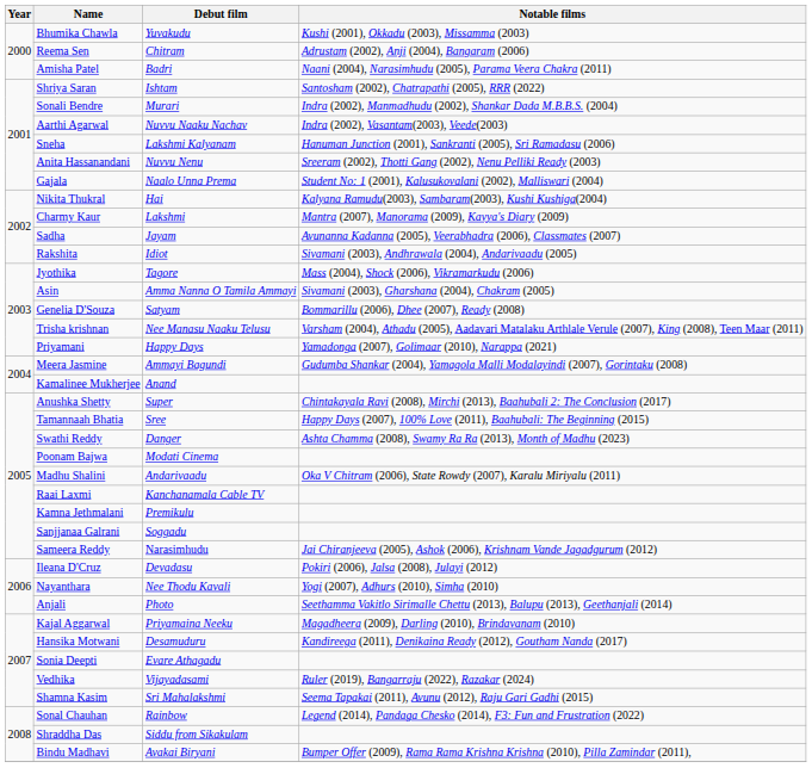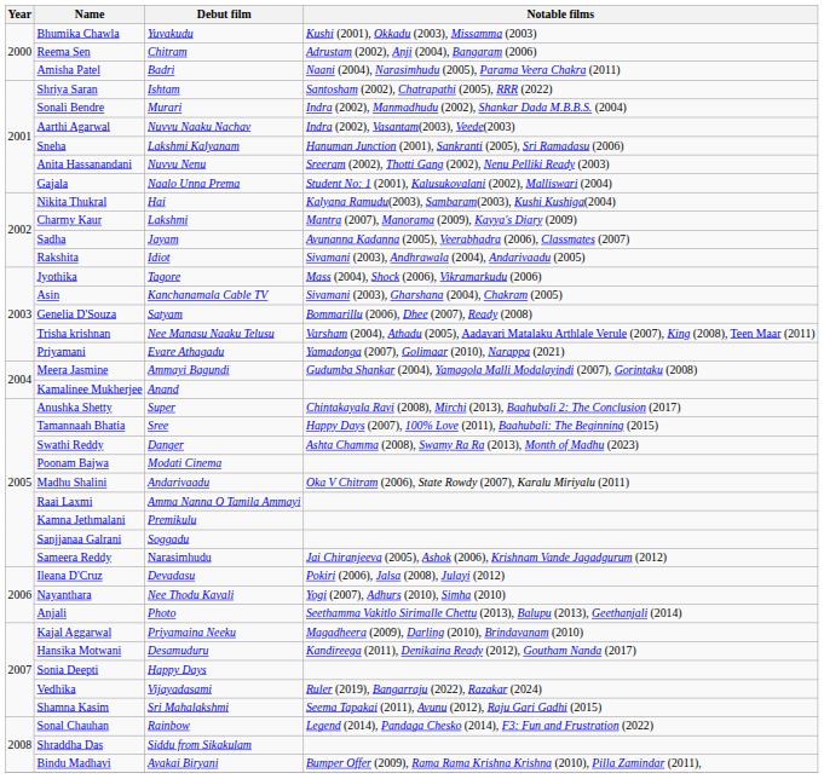 <table class="wikitable sortable">
 <tr>
 <th>Year</th>
 <th>Name</th>
 <th>Debut film</th>
 <th>Notable films</th>
 </tr>
 <tr>
 <td rowspan="3">2000</td>
 <td><a href='#'>Bhumika Chawla</a></td>
 <td><em><a href='#'>Yuvakudu</a></em></td>
 <td><em><a href='#'>Kushi</a></em> (2001), <em><a href='#'>Okkadu</a></em> (2003), <em><a href='#'>Missamma</a></em> (2003)</td>
 </tr>
 <tr>
 <td><a href='#'>Reema Sen</a></td>
 <td><em><a href='#'>Chitram</a></em></td>
 <td><em><a href='#'>Adrustam</a></em> (2002), <em><a href='#'>Anji</a></em> (2004), <em><a href='#'>Bangaram</a></em> (2006)</td>
 </tr>
 <tr>
 <td><a href='#'>Amisha Patel</a></td>
 <td><em><a href='#'>Badri</a></em></td>
 <td><em><a href='#'>Naani</a></em> (2004), <em><a href='#'>Narasimhudu</a></em> (2005), <em><a href='#'>Parama Veera Chakra</a></em> (2011)</td>
 </tr>
 <tr>
 <td rowspan="6">2001</td>
 <td><a href='#'>Shriya Saran</a></td>
 <td><em><a href='#'>Ishtam</a></em></td>
 <td><em><a href='#'>Santosham</a></em> (2002), <em><a href='#'>Chatrapathi</a></em> (2005), <em><a href='#'>RRR</a></em> (2022)</td>
 </tr>
 <tr>
 <td><a href='#'>Sonali Bendre</a></td>
 <td><em><a href='#'>Murari</a></em></td>
 <td><em><a href='#'>Indra</a></em> (2002), <em><a href='#'>Manmadhudu</a></em> (2002), <em><a href='#'>Shankar Dada M.B.B.S.</a></em> (2004)</td>
 </tr>
 <tr>
 <td><a href='#'>Aarthi Agarwal</a></td>
 <td><em><a href='#'>Nuvvu Naaku Nachav</a></em></td>
 <td><em><a href='#'>Indra</a></em> (2002), <em><a href='#'>Vasantam</a></em>(2003), <em><a href='#'>Veede</a></em>(2003)</td>
 </tr>
 <tr>
 <td><a href='#'>Sneha</a></td>
 <td><em><a href='#'>Lakshmi Kalyanam</a></em></td>
 <td><em><a href='#'>Hanuman Junction</a></em> (2001), <em><a href='#'>Sankranti</a></em> (2005), <em><a href='#'>Sri Ramadasu</a></em> (2006)</td>
 </tr>
 <tr>
 <td><a href='#'>Anita Hassanandani</a></td>
 <td><em><a href='#'>Nuvvu Nenu</a></em></td>
 <td><em><a href='#'>Sreeram</a></em> (2002), <em><a href='#'>Thotti Gang</a></em> (2002), <em><a href='#'>Nenu Pelliki Ready</a></em> (2003)</td>
 </tr>
 <tr>
 <td><a href='#'>Gajala</a></td>
 <td><em><a href='#'>Naalo Unna Prema</a></em></td>
 <td><em><a href='#'>Student No: 1</a></em> (2001), <em><a href='#'>Kalusukovalani</a></em> (2002), <em><a href='#'>Malliswari</a></em> (2004)</td>
 </tr>
 <tr>
 <td rowspan="4">2002</td>
 <td><a href='#'>Nikita Thukral</a></td>
 <td><em><a href='#'>Hai</a></em></td>
 <td><em><a href='#'>Kalyana Ramudu</a></em>(2003), <em><a href='#'>Sambaram</a></em>(2003),  <em><a href='#'>Kushi Kushiga</a></em>(2004)</td>
 </tr>
 <tr>
 <td><a href='#'>Charmy Kaur</a></td>
 <td><em><a href='#'>Lakshmi</a></em></td>
 <td><em><a href='#'>Mantra</a></em> (2007),  <em><a href='#'>Manorama</a></em> (2009), <em><a href='#'>Kavya's Diary</a></em> (2009)</td>
 </tr>
 <tr>
 <td><a href='#'>Sadha</a></td>
 <td><em><a href='#'>Jayam</a></em></td>
 <td><em><a href='#'>Avunanna Kadanna</a></em> (2005), <em><a href='#'>Veerabhadra</a></em> (2006), <em><a href='#'>Classmates</a></em> (2007)</td>
 </tr>
 <tr>
 <td><a href='#'>Rakshita</a></td>
 <td><em><a href='#'>Idiot</a></em></td>
 <td><em><a href='#'>Sivamani</a></em> (2003), <em><a href='#'>Andhrawala</a></em> (2004), <em><a href='#'>Andarivaadu</a></em> (2005)</td>
 </tr>
 <tr>
 <td rowspan="5">2003</td>
 <td><a href='#'>Jyothika</a></td>
 <td><em><a href='#'>Tagore</a></em></td>
 <td><em><a href='#'>Mass</a></em> (2004), <em><a href='#'>Shock</a></em> (2006), <em><a href='#'>Vikramarkudu</a></em> (2006)</td>
 </tr>
 <tr>
 <td><a href='#'>Asin</a></td>
-<td><em><a href='#'>Amma Nanna O Tamila Ammayi</a></em></td>
+<td><em><a href='#'>Kanchanamala Cable TV</a></em></td>
 <td><em><a href='#'>Sivamani</a></em> (2003), <em><a href='#'>Gharshana</a></em> (2004), <em><a href='#'>Chakram</a></em> (2005)</td>
 </tr>
 <tr>
 <td><a href='#'>Genelia D'Souza</a></td>
 <td><em><a href='#'>Satyam</a></em></td>
 <td><em><a href='#'>Bommarillu</a></em> (2006), <em><a href='#'>Dhee</a></em> (2007), <em><a href='#'>Ready</a></em> (2008)</td>
 </tr>
 <tr>
 <td><a href='#'>Trisha krishnan</a></td>
 <td><em><a href='#'>Nee Manasu Naaku Telusu</a></em></td>
 <td><em><a href='#'>Varsham</a></em> (2004), <em><a href='#'>Athadu</a></em> (2005), <a href='#'>Aadavari Matalaku Arthlale Verule</a> (2007), <em><a href='#'>King</a></em> (2008), <a href='#'>Teen Maar</a> (2011)</td>
 </tr>
 <tr>
 <td><a href='#'>Priyamani</a></td>
-<td><em><a href='#'>Happy Days</a></em></td>
+<td><em><a href='#'>Evare Athagadu</a></em></td>
 <td><em><a href='#'>Yamadonga</a></em> (2007),  <em><a href='#'>Golimaar</a></em> (2010), <em><a href='#'>Narappa</a></em> (2021)</td>
 </tr>
 <tr>
 <td rowspan="2">2004</td>
 <td><a href='#'>Meera Jasmine</a></td>
 <td><em><a href='#'>Ammayi Bagundi</a></em></td>
 <td><em><a href='#'>Gudumba Shankar</a></em> (2004), <em><a href='#'>Yamagola Malli Modalayindi</a></em> (2007), <em><a href='#'>Gorintaku</a></em> (2008)</td>
 </tr>
 <tr>
 <td><a href='#'>Kamalinee Mukherjee</a></td>
 <td><em><a href='#'>Anand</a></em></td>
 <td></td>
 </tr>
 <tr>
 <td rowspan="9">2005</td>
 <td><a href='#'>Anushka Shetty</a></td>
 <td><em><a href='#'>Super</a></em></td>
 <td><em><a href='#'>Chintakayala Ravi</a></em> (2008), <em><a href='#'>Mirchi</a></em> (2013), <em><a href='#'>Baahubali 2: The Conclusion</a></em> (2017)</td>
 </tr>
 <tr>
 <td><a href='#'>Tamannaah Bhatia</a></td>
 <td><em><a href='#'>Sree</a></em></td>
 <td><em><a href='#'>Happy Days</a></em> (2007), <em><a href='#'>100% Love</a></em> (2011),  <em><a href='#'>Baahubali: The Beginning</a></em> (2015)</td>
 </tr>
 <tr>
 <td><a href='#'>Swathi Reddy</a></td>
 <td><em><a href='#'>Danger</a></em></td>
 <td><em><a href='#'>Ashta Chamma</a></em> (2008), <em><a href='#'>Swamy Ra Ra</a></em> (2013), <em><a href='#'>Month of Madhu</a></em> (2023)</td>
 </tr>
 <tr>
 <td><a href='#'>Poonam Bajwa</a></td>
 <td><em><a href='#'>Modati Cinema</a></em></td>
 <td></td>
 </tr>
 <tr>
 <td><a href='#'>Madhu Shalini</a></td>
 <td><em><a href='#'>Andarivaadu</a></em></td>
 <td><em><a href='#'>Oka V Chitram</a></em> (2006), <em>State Rowdy</em> (2007), <em>Karalu Miriyalu</em> (2011)</td>
 </tr>
 <tr>
 <td><a href='#'>Raai Laxmi</a></td>
-<td><em><a href='#'>Kanchanamala Cable TV</a></em></td>
+<td><em><a href='#'>Amma Nanna O Tamila Ammayi</a></em></td>
 <td></td>
 </tr>
 <tr>
 <td><a href='#'>Kamna Jethmalani</a></td>
 <td><em><a href='#'>Premikulu</a></em></td>
 <td></td>
 </tr>
 <tr>
 <td><a href='#'>Sanjjanaa Galrani</a></td>
 <td><em><a href='#'>Soggadu</a></em></td>
 <td></td>
 </tr>
 <tr>
 <td><a href='#'>Sameera Reddy</a></td>
 <td><a href='#'>Narasimhudu</a></td>
 <td><em><a href='#'>Jai Chiranjeeva</a></em> (2005), <em><a href='#'>Ashok</a></em> (2006), <em><a href='#'>Krishnam Vande Jagadgurum</a></em> (2012)</td>
 </tr>
 <tr>
 <td rowspan="3">2006</td>
 <td><a href='#'>Ileana D'Cruz</a></td>
 <td><em><a href='#'>Devadasu</a></em></td>
 <td><em><a href='#'>Pokiri</a></em> (2006), <em><a href='#'>Jalsa</a></em> (2008), <em><a href='#'>Julayi</a></em> (2012)</td>
 </tr>
 <tr>
 <td><a href='#'>Nayanthara</a></td>
 <td><em><a href='#'>Nee Thodu Kavali</a></em></td>
 <td><em><a href='#'>Yogi</a></em> (2007), <em><a href='#'>Adhurs</a></em> (2010), <em><a href='#'>Simha</a></em> (2010)</td>
 </tr>
 <tr>
 <td><a href='#'>Anjali</a></td>
 <td><em><a href='#'>Photo</a></em></td>
 <td><em><a href='#'>Seethamma Vakitlo Sirimalle Chettu</a></em> (2013), <em><a href='#'>Balupu</a></em> (2013), <a href='#'><em>Geethanjali</em></a> (2014)</td>
 </tr>
 <tr>
 <td rowspan="5">2007</td>
 <td><a href='#'>Kajal Aggarwal</a></td>
 <td><em><a href='#'>Priyamaina Neeku</a></em></td>
 <td><em><a href='#'>Magadheera</a></em> (2009), <em><a href='#'>Darling</a></em> (2010), <em><a href='#'>Brindavanam</a></em> (2010)</td>
 </tr>
 <tr>
 <td><a href='#'>Hansika Motwani</a></td>
 <td><em><a href='#'>Desamuduru</a></em></td>
 <td><em><a href='#'>Kandireega</a></em> (2011), <em><a href='#'>Denikaina Ready</a></em> (2012), <em><a href='#'>Goutham Nanda</a></em> (2017)</td>
 </tr>
 <tr>
 <td><a href='#'>Sonia Deepti</a></td>
-<td><em><a href='#'>Evare Athagadu</a></em></td>
+<td><em><a href='#'>Happy Days</a></em></td>
 <td></td>
 </tr>
 <tr>
 <td><a href='#'>Vedhika</a></td>
 <td><em><a href='#'>Vijayadasami</a></em></td>
 <td><em><a href='#'>Ruler</a></em> (2019), <em><a href='#'>Bangarraju</a></em> (2022), <em><a href='#'>Razakar</a></em> (2024)</td>
 </tr>
 <tr>
 <td><a href='#'>Shamna Kasim</a></td>
 <td><em><a href='#'>Sri Mahalakshmi</a></em></td>
 <td><em><a href='#'>Seema Tapakai</a></em> (2011), <em><a href='#'>Avunu</a></em> (2012), <em><a href='#'>Raju Gari Gadhi</a></em> (2015)</td>
 </tr>
 <tr>
 <td rowspan="3">2008</td>
 <td><a href='#'>Sonal Chauhan</a></td>
 <td><em><a href='#'>Rainbow</a></em></td>
 <td><em><a href='#'>Legend</a></em> (2014), <em><a href='#'>Pandaga Chesko</a></em> (2014), <em><a href='#'>F3: Fun and Frustration</a></em> (2022)</td>
 </tr>
 <tr>
 <td><a href='#'>Shraddha Das</a></td>
 <td><em><a href='#'>Siddu from Sikakulam</a></em></td>
 <td></td>
 </tr>
 <tr>
 <td><a href='#'>Bindu Madhavi</a></td>
 <td><em><a href='#'>Avakai Biryani</a></em></td>
 <td><em><a href='#'>Bumper Offer</a></em> (2009), <em><a href='#'>Rama Rama Krishna Krishna</a></em> (2010), <em><a href='#'>Pilla Zamindar</a></em> (2011),</td>
 </tr>
 <tr>
 </tr>
 </table>
